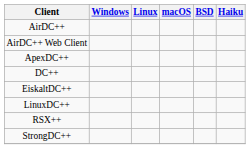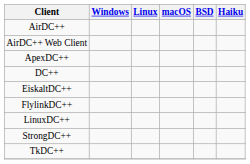 <table style="font-size: 85%; text-align: center;" class="wikitable sortable">
 <tr>
 <th>Client</th>
 <th><a href='#'>Windows</a></th>
 <th><a href='#'>Linux</a></th>
 <th><a href='#'>macOS</a></th>
 <th><a href='#'>BSD</a></th>
 <th><a href='#'>Haiku</a></th>
 </tr>
 <tr>
 <td>AirDC++</td>
 <td></td>
 <td></td>
 <td></td>
 <td></td>
 <td></td>
 </tr>
 <tr>
 <td>AirDC++ Web Client</td>
 <td></td>
 <td></td>
 <td></td>
 <td></td>
 <td></td>
 </tr>
 <tr>
 <td>ApexDC++</td>
 <td></td>
 <td></td>
 <td></td>
 <td></td>
 <td></td>
 </tr>
 <tr>
 <td>DC++</td>
 <td></td>
 <td></td>
 <td></td>
 <td></td>
 <td></td>
 </tr>
 <tr>
 <td>EiskaltDC++</td>
 <td></td>
 <td></td>
 <td></td>
 <td></td>
 <td></td>
 </tr>
 <tr>
-<td>LinuxDC++</td>
+<td>FlylinkDC++</td>
 <td></td>
 <td></td>
 <td></td>
 <td></td>
 <td></td>
 </tr>
 <tr>
-<td>RSX++</td>
+<td>LinuxDC++</td>
 <td></td>
 <td></td>
 <td></td>
 <td></td>
 <td></td>
 </tr>
 <tr>
 <td>StrongDC++</td>
 <td></td>
 <td></td>
 <td></td>
 <td></td>
 <td></td>
 </tr>
 <tr>
+<td>TkDC++</td>
+<td></td>
+<td></td>
+<td></td>
+<td></td>
+<td></td>
+</tr>
+<tr>
 </tr>
 </table>
